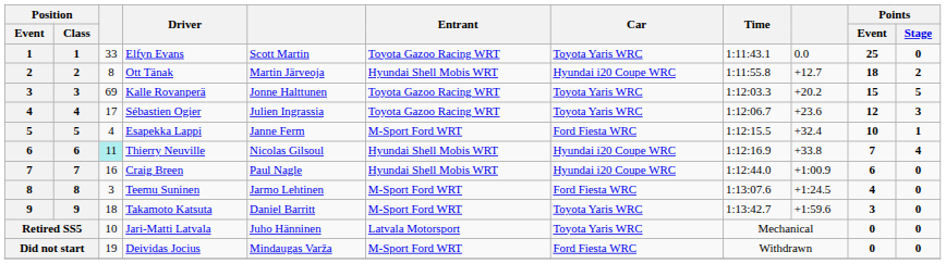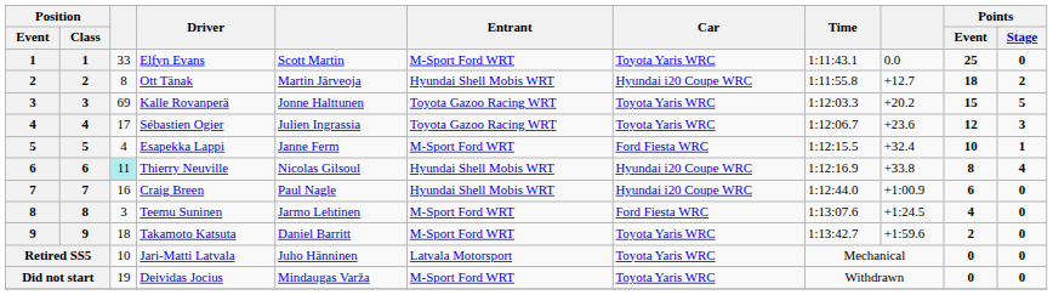 <table class="wikitable" width=85% style="font-size: 85%;">
 <tr>
 <th colspan="2">Position</th>
 <th rowspan="2"></th>
 <th rowspan="2">Driver</th>
 <th rowspan="2"></th>
 <th rowspan="2">Entrant</th>
 <th rowspan="2">Car</th>
 <th rowspan="2">Time</th>
 <th rowspan="2"></th>
 <th colspan="2">Points</th>
 </tr>
 <tr>
 <th>Event</th>
 <th>Class</th>
 <th>Event</th>
 <th><a href='#'>Stage</a></th>
 </tr>
 <tr>
 <th>1</th>
 <th>1</th>
 <td align="center">33</td>
 <td><a href='#'>Elfyn Evans</a></td>
 <td><a href='#'>Scott Martin</a></td>
-<td nowrap><a href='#'>Toyota Gazoo Racing WRT</a></td>
+<td><a href='#'>M-Sport Ford WRT</a></td>
 <td><a href='#'>Toyota Yaris WRC</a></td>
 <td>1:11:43.1</td>
 <td>0.0</td>
 <td align="center"><strong>25</strong></td>
 <td align="center"><strong>0</strong></td>
 </tr>
 <tr>
 <th>2</th>
 <th>2</th>
 <td align="center">8</td>
 <td><a href='#'>Ott Tänak</a></td>
 <td><a href='#'>Martin Järveoja</a></td>
 <td nowrap><a href='#'>Hyundai Shell Mobis WRT</a></td>
 <td nowrap><a href='#'>Hyundai i20 Coupe WRC</a></td>
 <td>1:11:55.8</td>
 <td>+12.7</td>
 <td align="center"><strong>18</strong></td>
 <td align="center"><strong>2</strong></td>
 </tr>
 <tr>
 <th>3</th>
 <th>3</th>
 <td align="center">69</td>
 <td><a href='#'>Kalle Rovanperä</a></td>
 <td><a href='#'>Jonne Halttunen</a></td>
 <td><a href='#'>Toyota Gazoo Racing WRT</a></td>
 <td><a href='#'>Toyota Yaris WRC</a></td>
 <td>1:12:03.3</td>
 <td>+20.2</td>
 <td align="center"><strong>15</strong></td>
 <td align="center"><strong>5</strong></td>
 </tr>
 <tr>
 <th>4</th>
 <th>4</th>
 <td align="center">17</td>
 <td><a href='#'>Sébastien Ogier</a></td>
 <td><a href='#'>Julien Ingrassia</a></td>
 <td><a href='#'>Toyota Gazoo Racing WRT</a></td>
 <td><a href='#'>Toyota Yaris WRC</a></td>
 <td>1:12:06.7</td>
 <td>+23.6</td>
 <td align="center"><strong>12</strong></td>
 <td align="center"><strong>3</strong></td>
 </tr>
 <tr>
 <th>5</th>
 <th>5</th>
 <td align="center">4</td>
 <td><a href='#'>Esapekka Lappi</a></td>
 <td><a href='#'>Janne Ferm</a></td>
 <td><a href='#'>M-Sport Ford WRT</a></td>
 <td><a href='#'>Ford Fiesta WRC</a></td>
 <td>1:12:15.5</td>
 <td>+32.4</td>
 <td align="center"><strong>10</strong></td>
 <td align="center"><strong>1</strong></td>
 </tr>
 <tr>
 <th>6</th>
 <th>6</th>
 <td align="center" style="background: paleturquoise;">11</td>
 <td><a href='#'>Thierry Neuville</a></td>
 <td><a href='#'>Nicolas Gilsoul</a></td>
 <td><a href='#'>Hyundai Shell Mobis WRT</a></td>
 <td><a href='#'>Hyundai i20 Coupe WRC</a></td>
 <td>1:12:16.9</td>
 <td>+33.8</td>
-<td align="center"><strong>7</strong></td>
+<td align="center"><strong>8</strong></td>
 <td align="center"><strong>4</strong></td>
 </tr>
 <tr>
 <th>7</th>
 <th>7</th>
 <td align="center">16</td>
 <td><a href='#'>Craig Breen</a></td>
 <td><a href='#'>Paul Nagle</a></td>
 <td><a href='#'>Hyundai Shell Mobis WRT</a></td>
 <td><a href='#'>Hyundai i20 Coupe WRC</a></td>
 <td>1:12:44.0</td>
 <td>+1:00.9</td>
 <td align="center"><strong>6</strong></td>
 <td align="center"><strong>0</strong></td>
 </tr>
 <tr>
 <th>8</th>
 <th>8</th>
 <td align="center">3</td>
 <td><a href='#'>Teemu Suninen</a></td>
 <td><a href='#'>Jarmo Lehtinen</a></td>
 <td><a href='#'>M-Sport Ford WRT</a></td>
 <td><a href='#'>Ford Fiesta WRC</a></td>
 <td>1:13:07.6</td>
 <td>+1:24.5</td>
 <td align="center"><strong>4</strong></td>
 <td align="center"><strong>0</strong></td>
 </tr>
 <tr>
 <th>9</th>
 <th>9</th>
 <td align="center">18</td>
 <td nowrap><a href='#'>Takamoto Katsuta</a></td>
 <td><a href='#'>Daniel Barritt</a></td>
 <td><a href='#'>M-Sport Ford WRT</a></td>
 <td><a href='#'>Toyota Yaris WRC</a></td>
 <td>1:13:42.7</td>
 <td>+1:59.6</td>
-<td align="center"><strong>3</strong></td>
+<td align="center"><strong>2</strong></td>
 <td align="center"><strong>0</strong></td>
 </tr>
 <tr>
 <th colspan="2">Retired SS5</th>
 <td align="center">10</td>
 <td nowrap><a href='#'>Jari-Matti Latvala</a></td>
 <td><a href='#'>Juho Hänninen</a></td>
 <td nowrap><a href='#'>Latvala Motorsport</a></td>
 <td nowrap><a href='#'>Toyota Yaris WRC</a></td>
 <td align="center" colspan="2">Mechanical</td>
 <td align="center"><strong>0</strong></td>
 <td align="center"><strong>0</strong></td>
 </tr>
 <tr>
 <th colspan="2" nowrap>Did not start</th>
 <td align="center">19</td>
 <td><a href='#'>Deividas Jocius</a></td>
 <td nowrap><a href='#'>Mindaugas Varža</a></td>
 <td><a href='#'>M-Sport Ford WRT</a></td>
-<td><a href='#'>Ford Fiesta WRC</a></td>
+<td><a href='#'>Toyota Yaris WRC</a></td>
 <td align="center" colspan="2">Withdrawn</td>
 <td align="center"><strong>0</strong></td>
 <td align="center"><strong>0</strong></td>
 </tr>
 <tr>
 </tr>
 </table>
